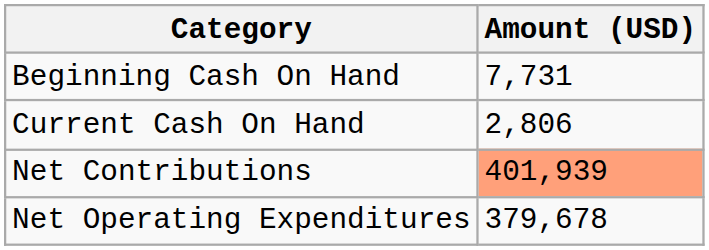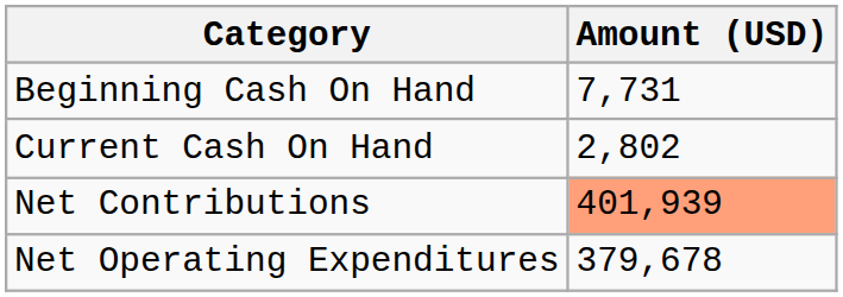 <table class="wikitable sortable" border="1">
 <tr>
 <th scope="col">Category</th>
 <th scope="col" data-sort-type="number">Amount (USD)</th>
 </tr>
 <tr>
 <td>Beginning Cash On Hand</td>
 <td>7,731</td>
 </tr>
 <tr>
 <td>Current Cash On Hand</td>
-<td>2,806</td>
+<td>2,802</td>
 </tr>
 <tr>
 <td>Net Contributions</td>
 <td style="background: lightsalmon;">401,939</td>
 </tr>
 <tr>
 <td>Net Operating Expenditures</td>
 <td>379,678</td>
 </tr>
 </table>
